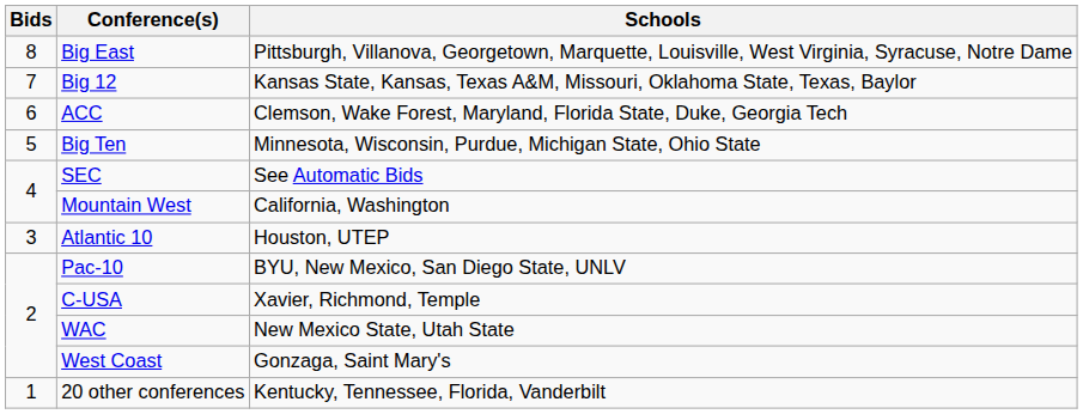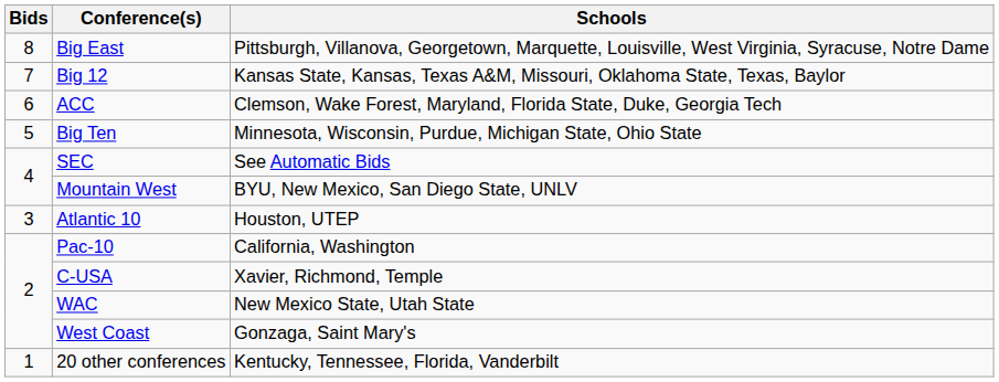 <table class="wikitable">
 <tr>
 <th>Bids</th>
 <th>Conference(s)</th>
 <th>Schools</th>
 </tr>
 <tr>
 <td align="center">8</td>
 <td><a href='#'>Big East</a></td>
 <td>Pittsburgh, Villanova, Georgetown, Marquette, Louisville, West Virginia, Syracuse, Notre Dame</td>
 </tr>
 <tr>
 <td align="center">7</td>
 <td><a href='#'>Big 12</a></td>
 <td>Kansas State, Kansas, Texas A&M, Missouri, Oklahoma State, Texas, Baylor</td>
 </tr>
 <tr>
 <td align="center">6</td>
 <td><a href='#'>ACC</a></td>
 <td>Clemson, Wake Forest, Maryland, Florida State, Duke, Georgia Tech</td>
 </tr>
 <tr>
 <td align="center">5</td>
 <td><a href='#'>Big Ten</a></td>
 <td>Minnesota, Wisconsin, Purdue, Michigan State, Ohio State</td>
 </tr>
 <tr>
 <td rowspan=2 align="center">4</td>
 <td><a href='#'>SEC</a></td>
 <td>See <a href='#'>Automatic Bids</a></td>
 </tr>
 <tr>
 <td><a href='#'>Mountain West</a></td>
-<td>California, Washington</td>
+<td>BYU, New Mexico, San Diego State, UNLV</td>
 </tr>
 <tr>
 <td align="center">3</td>
 <td><a href='#'>Atlantic 10</a></td>
 <td>Houston, UTEP</td>
 </tr>
 <tr>
 <td rowspan=4 align="center">2</td>
 <td><a href='#'>Pac-10</a></td>
-<td>BYU, New Mexico, San Diego State, UNLV</td>
+<td>California, Washington</td>
 </tr>
 <tr>
 <td><a href='#'>C-USA</a></td>
 <td>Xavier, Richmond, Temple</td>
 </tr>
 <tr>
 <td><a href='#'>WAC</a></td>
 <td>New Mexico State, Utah State</td>
 </tr>
 <tr>
 <td><a href='#'>West Coast</a></td>
 <td>Gonzaga, Saint Mary's</td>
 </tr>
 <tr>
 <td align="center">1</td>
 <td>20 other conferences</td>
 <td>Kentucky, Tennessee, Florida, Vanderbilt</td>
 </tr>
 </table>
